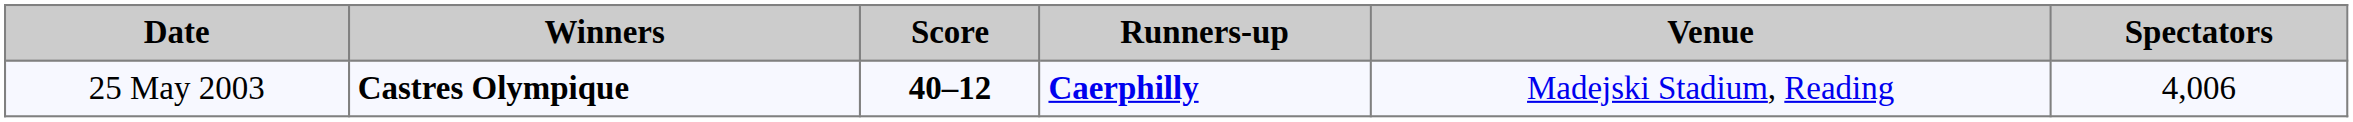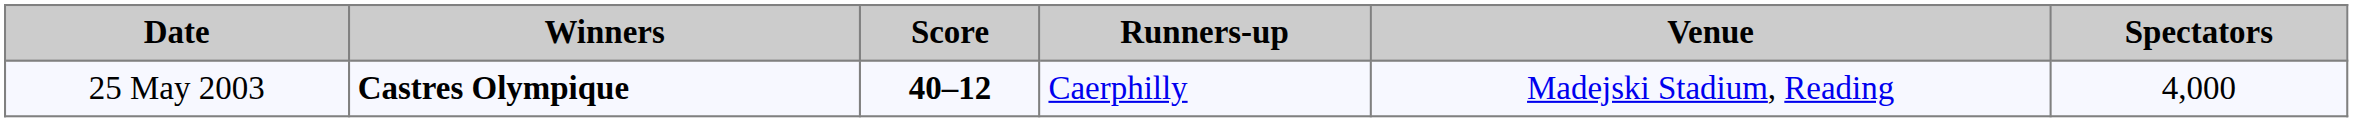 <table bgcolor="#f7f8ff" cellpadding="4" width="90%" cellspacing="0" border="1" style="font-size: 100%; border: grey solid 1px; border-collapse: collapse;">
 <tr bgcolor="#CCCCCC">
 <td align=center><strong>Date</strong></td>
 <td align=center><strong>Winners</strong></td>
 <td align=center><strong>Score</strong></td>
 <td align=center><strong>Runners-up</strong></td>
 <td align=center><strong>Venue</strong></td>
 <td align=center><strong>Spectators</strong></td>
 </tr>
 <tr>
 <td align=center>25 May 2003</td>
 <td> <strong>Castres Olympique</strong></td>
 <td align=center><strong>40–12</strong></td>
-<td><strong> <a href='#'>Caerphilly</a></strong></td>
+<td> <a href='#'>Caerphilly</a></td>
 <td align=center><a href='#'>Madejski Stadium</a>, <a href='#'>Reading</a></td>
-<td align=center>4,006</td>
+<td align=center>4,000</td>
 </tr>
 </table>
